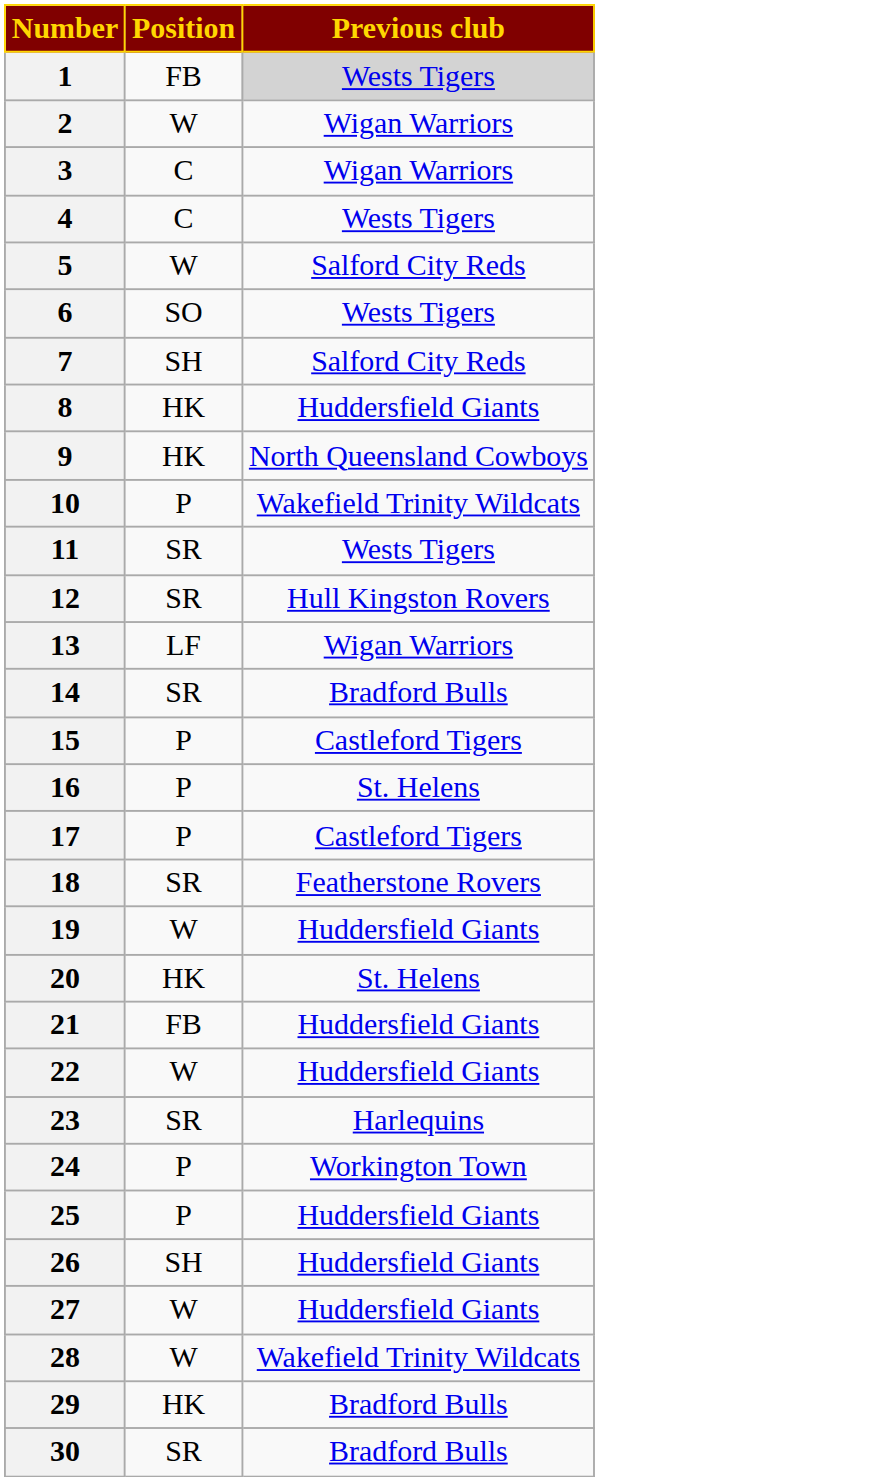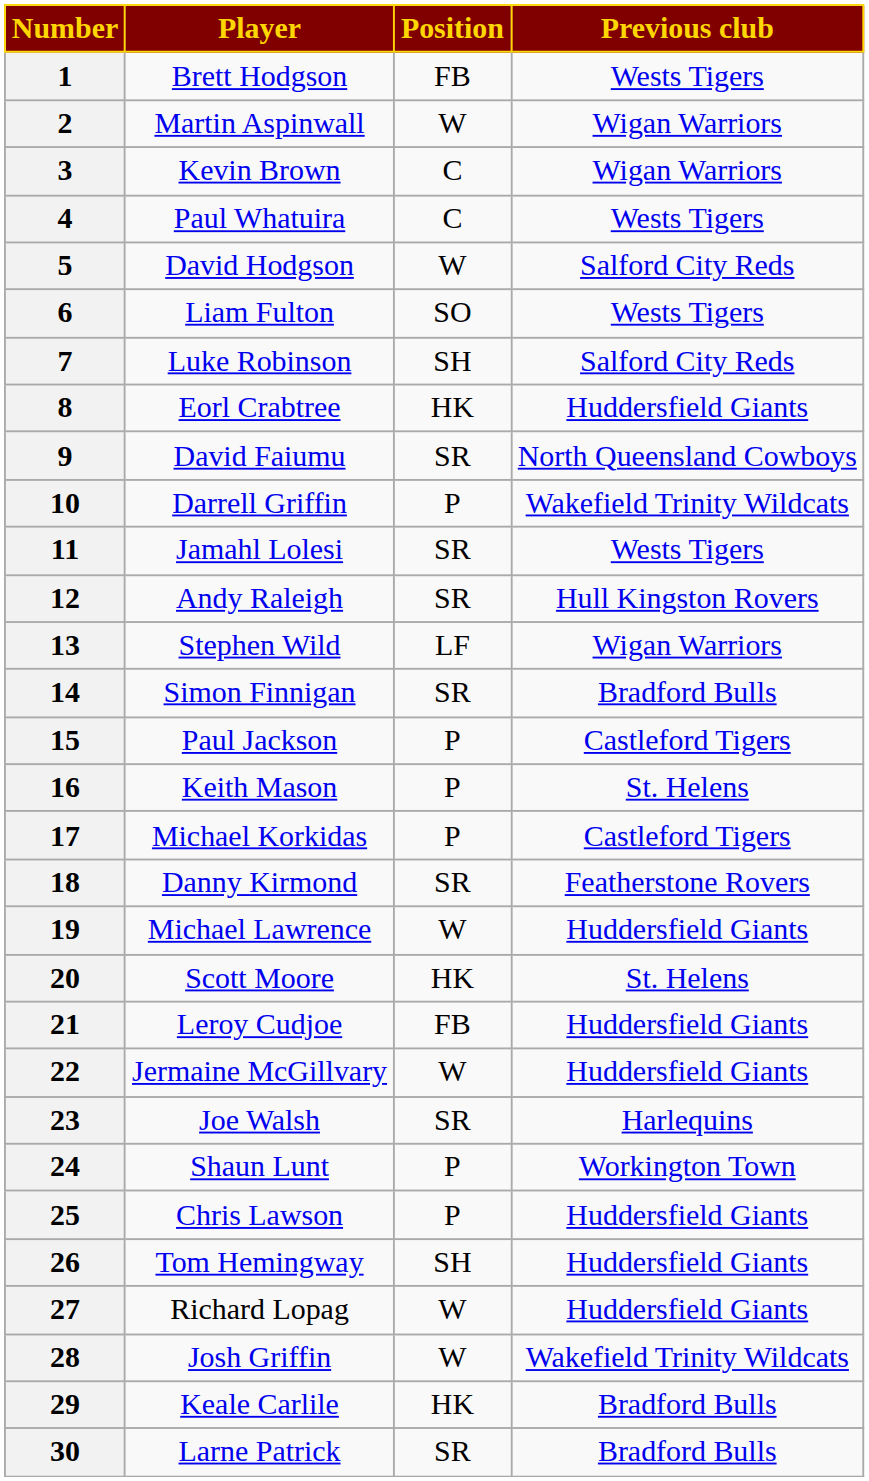 <table class="wikitable" style="text-align: center;">
 <tr>
 <th scope="col" style="background:#800000; color:gold; border:solid gold 1px">Number</th>
+<th scope="col" style="background:#800000; color:gold; border:solid gold 1px">Player</th>
 <th scope="col" style="background:#800000; color:gold; border:solid gold 1px">Position</th>
 <th scope="col" style="background:#800000; color:gold; border:solid gold 1px">Previous club</th>
 </tr>
 <tr>
 <th>1</th>
+<td><a href='#'>Brett Hodgson</a></td>
 <td>FB</td>
-<td style="background: lightgrey;"><a href='#'>Wests Tigers</a></td>
+<td><a href='#'>Wests Tigers</a></td>
 </tr>
 <tr>
 <th>2</th>
+<td><a href='#'>Martin Aspinwall</a></td>
 <td>W</td>
 <td><a href='#'>Wigan Warriors</a></td>
 </tr>
 <tr>
 <th>3</th>
+<td><a href='#'>Kevin Brown</a></td>
 <td>C</td>
 <td><a href='#'>Wigan Warriors</a></td>
 </tr>
 <tr>
 <th>4</th>
+<td><a href='#'>Paul Whatuira</a></td>
 <td>C</td>
 <td><a href='#'>Wests Tigers</a></td>
 </tr>
 <tr>
 <th>5</th>
+<td><a href='#'>David Hodgson</a></td>
 <td>W</td>
 <td><a href='#'>Salford City Reds</a></td>
 </tr>
 <tr>
 <th>6</th>
+<td><a href='#'>Liam Fulton</a></td>
 <td>SO</td>
 <td><a href='#'>Wests Tigers</a></td>
 </tr>
 <tr>
 <th>7</th>
+<td><a href='#'>Luke Robinson</a></td>
 <td>SH</td>
 <td><a href='#'>Salford City Reds</a></td>
 </tr>
 <tr>
 <th>8</th>
+<td><a href='#'>Eorl Crabtree</a></td>
 <td>HK</td>
 <td><a href='#'>Huddersfield Giants</a></td>
 </tr>
 <tr>
 <th>9</th>
-<td>HK</td>
+<td><a href='#'>David Faiumu</a></td>
+<td>SR</td>
 <td><a href='#'>North Queensland Cowboys</a></td>
 </tr>
 <tr>
 <th>10</th>
+<td><a href='#'>Darrell Griffin</a></td>
 <td>P</td>
 <td><a href='#'>Wakefield Trinity Wildcats</a></td>
 </tr>
 <tr>
 <th>11</th>
+<td><a href='#'>Jamahl Lolesi</a></td>
 <td>SR</td>
 <td><a href='#'>Wests Tigers</a></td>
 </tr>
 <tr>
 <th>12</th>
+<td><a href='#'>Andy Raleigh</a></td>
 <td>SR</td>
 <td><a href='#'>Hull Kingston Rovers</a></td>
 </tr>
 <tr>
 <th>13</th>
+<td><a href='#'>Stephen Wild</a></td>
 <td>LF</td>
 <td><a href='#'>Wigan Warriors</a></td>
 </tr>
 <tr>
 <th>14</th>
+<td><a href='#'>Simon Finnigan</a></td>
 <td>SR</td>
 <td><a href='#'>Bradford Bulls</a></td>
 </tr>
 <tr>
 <th>15</th>
+<td><a href='#'>Paul Jackson</a></td>
 <td>P</td>
 <td><a href='#'>Castleford Tigers</a></td>
 </tr>
 <tr>
 <th>16</th>
+<td><a href='#'>Keith Mason</a></td>
 <td>P</td>
 <td><a href='#'>St. Helens</a></td>
 </tr>
 <tr>
 <th>17</th>
+<td><a href='#'>Michael Korkidas</a></td>
 <td>P</td>
 <td><a href='#'>Castleford Tigers</a></td>
 </tr>
 <tr>
 <th>18</th>
+<td><a href='#'>Danny Kirmond</a></td>
 <td>SR</td>
 <td><a href='#'>Featherstone Rovers</a></td>
 </tr>
 <tr>
 <th>19</th>
+<td><a href='#'>Michael Lawrence</a></td>
 <td>W</td>
 <td><a href='#'>Huddersfield Giants</a></td>
 </tr>
 <tr>
 <th>20</th>
+<td><a href='#'>Scott Moore</a></td>
 <td>HK</td>
 <td><a href='#'>St. Helens</a></td>
 </tr>
 <tr>
 <th>21</th>
+<td><a href='#'>Leroy Cudjoe</a></td>
 <td>FB</td>
 <td><a href='#'>Huddersfield Giants</a></td>
 </tr>
 <tr>
 <th>22</th>
+<td><a href='#'>Jermaine McGillvary</a></td>
 <td>W</td>
 <td><a href='#'>Huddersfield Giants</a></td>
 </tr>
 <tr>
 <th>23</th>
+<td><a href='#'>Joe Walsh</a></td>
 <td>SR</td>
 <td><a href='#'>Harlequins</a></td>
 </tr>
 <tr>
 <th>24</th>
+<td><a href='#'>Shaun Lunt</a></td>
 <td>P</td>
 <td><a href='#'>Workington Town</a></td>
 </tr>
 <tr>
 <th>25</th>
+<td><a href='#'>Chris Lawson</a></td>
 <td>P</td>
 <td><a href='#'>Huddersfield Giants</a></td>
 </tr>
 <tr>
 <th>26</th>
+<td><a href='#'>Tom Hemingway</a></td>
 <td>SH</td>
 <td><a href='#'>Huddersfield Giants</a></td>
 </tr>
 <tr>
 <th>27</th>
+<td>Richard Lopag</td>
 <td>W</td>
 <td><a href='#'>Huddersfield Giants</a></td>
 </tr>
 <tr>
 <th>28</th>
+<td><a href='#'>Josh Griffin</a></td>
 <td>W</td>
 <td><a href='#'>Wakefield Trinity Wildcats</a></td>
 </tr>
 <tr>
 <th>29</th>
+<td><a href='#'>Keale Carlile</a></td>
 <td>HK</td>
 <td><a href='#'>Bradford Bulls</a></td>
 </tr>
 <tr>
 <th>30</th>
+<td><a href='#'>Larne Patrick</a></td>
 <td>SR</td>
 <td><a href='#'>Bradford Bulls</a></td>
 </tr>
 </table>
